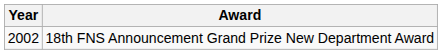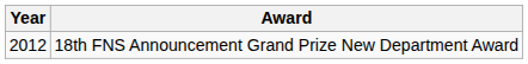 <table class="wikitable">
 <tr>
 <th>Year</th>
 <th>Award</th>
 </tr>
 <tr>
-<td>2002</td>
+<td>2012</td>
 <td>18th FNS Announcement Grand Prize New Department Award</td>
 </tr>
 </table>
